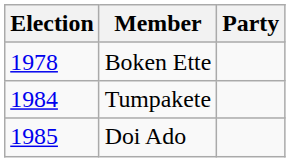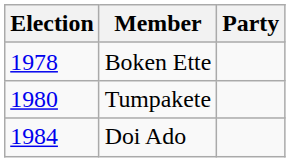 <table class="wikitable sortable">
 <tr>
 <th>Election</th>
 <th>Member</th>
 <th colspan=2>Party</th>
 </tr>
 <tr>
 <td><a href='#'>1978</a></td>
 <td>Boken Ette</td>
 <td></td>
 </tr>
 <tr>
-<td><a href='#'>1984</a></td>
+<td><a href='#'>1980</a></td>
 <td>Tumpakete</td>
 <td></td>
 </tr>
 <tr>
-<td><a href='#'>1985</a></td>
+<td><a href='#'>1984</a></td>
 <td>Doi Ado</td>
 </tr>
 </table>
